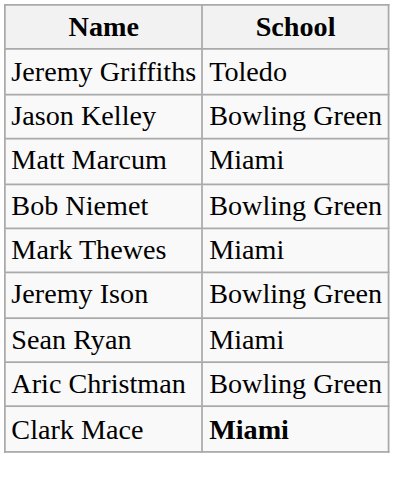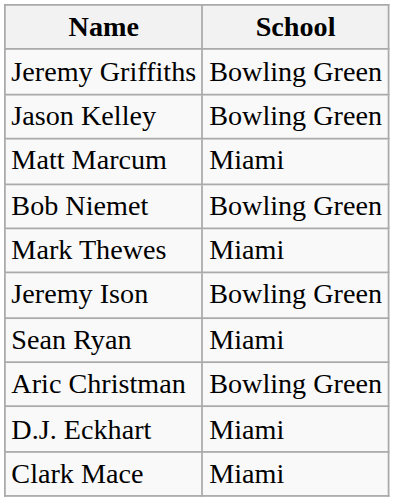 <table class=wikitable>
 <tr>
 <th>Name</th>
 <th>School</th>
 </tr>
 <tr>
 <td>Jeremy Griffiths</td>
-<td>Toledo</td>
+<td>Bowling Green</td>
 </tr>
 <tr>
 <td>Jason Kelley</td>
 <td>Bowling Green</td>
 </tr>
 <tr>
 <td>Matt Marcum</td>
 <td>Miami</td>
 </tr>
 <tr>
 <td>Bob Niemet</td>
 <td>Bowling Green</td>
 </tr>
 <tr>
 <td>Mark Thewes</td>
 <td>Miami</td>
 </tr>
 <tr>
 <td>Jeremy Ison</td>
 <td>Bowling Green</td>
 </tr>
 <tr>
 <td>Sean Ryan</td>
 <td>Miami</td>
 </tr>
 <tr>
 <td>Aric Christman</td>
 <td>Bowling Green</td>
 </tr>
 <tr>
+<td>D.J. Eckhart</td>
+<td>Miami</td>
+</tr>
+<tr>
 <td>Clark Mace</td>
-<td><strong>Miami</strong></td>
+<td>Miami</td>
 </tr>
 </table>
